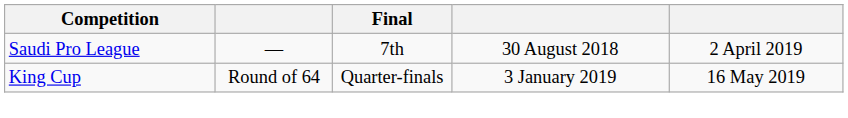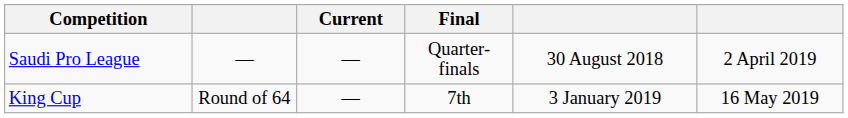 <table class="wikitable" style="text-align:center; width:730px;">
 <tr>
 <th style="text-align:center; width:185px;">Competition</th>
 <th style="text-align:center; width:100px;"></th>
+<th style="text-align:center; width:100px;">Current<br></th>
 <th style="text-align:center; width:100px;">Final<br></th>
 <th style="text-align:center; width:195px;"></th>
 <th style="text-align:center; width:155px;"></th>
 </tr>
 <tr>
 <td style="text-align:left;"><a href='#'>Saudi Pro League</a></td>
 <td>—</td>
-<td>7th</td>
+<td>—</td>
+<td>Quarter-finals</td>
 <td>30 August 2018</td>
 <td>2 April 2019</td>
 </tr>
 <tr>
 <td style="text-align:left;"><a href='#'>King Cup</a></td>
 <td>Round of 64</td>
-<td>Quarter-finals</td>
+<td>—</td>
+<td>7th</td>
 <td>3 January 2019</td>
 <td>16 May 2019</td>
 </tr>
 </table>
